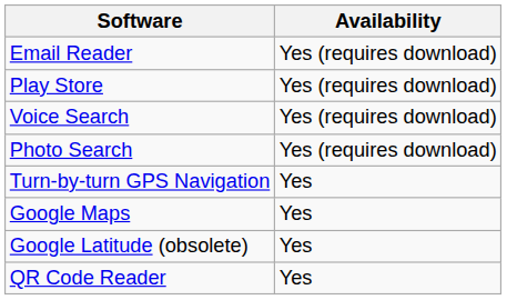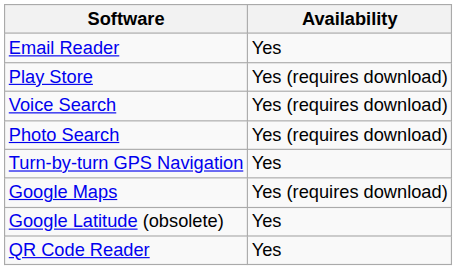 <table class="wikitable">
 <tr>
 <th>Software</th>
 <th>Availability</th>
 </tr>
 <tr>
 <td><a href='#'>Email Reader</a></td>
-<td>Yes (requires download)</td>
+<td>Yes</td>
 </tr>
 <tr>
 <td><a href='#'>Play Store</a></td>
 <td>Yes (requires download)</td>
 </tr>
 <tr>
 <td><a href='#'>Voice Search</a></td>
 <td>Yes (requires download)</td>
 </tr>
 <tr>
 <td><a href='#'>Photo Search</a></td>
 <td>Yes (requires download)</td>
 </tr>
 <tr>
 <td><a href='#'>Turn-by-turn GPS Navigation</a></td>
 <td>Yes</td>
 </tr>
 <tr>
 <td><a href='#'>Google Maps</a></td>
-<td>Yes</td>
+<td>Yes (requires download)</td>
 </tr>
 <tr>
 <td><a href='#'>Google Latitude</a> (obsolete)</td>
 <td>Yes</td>
 </tr>
 <tr>
 <td><a href='#'>QR Code Reader</a></td>
 <td>Yes</td>
 </tr>
 </table>
